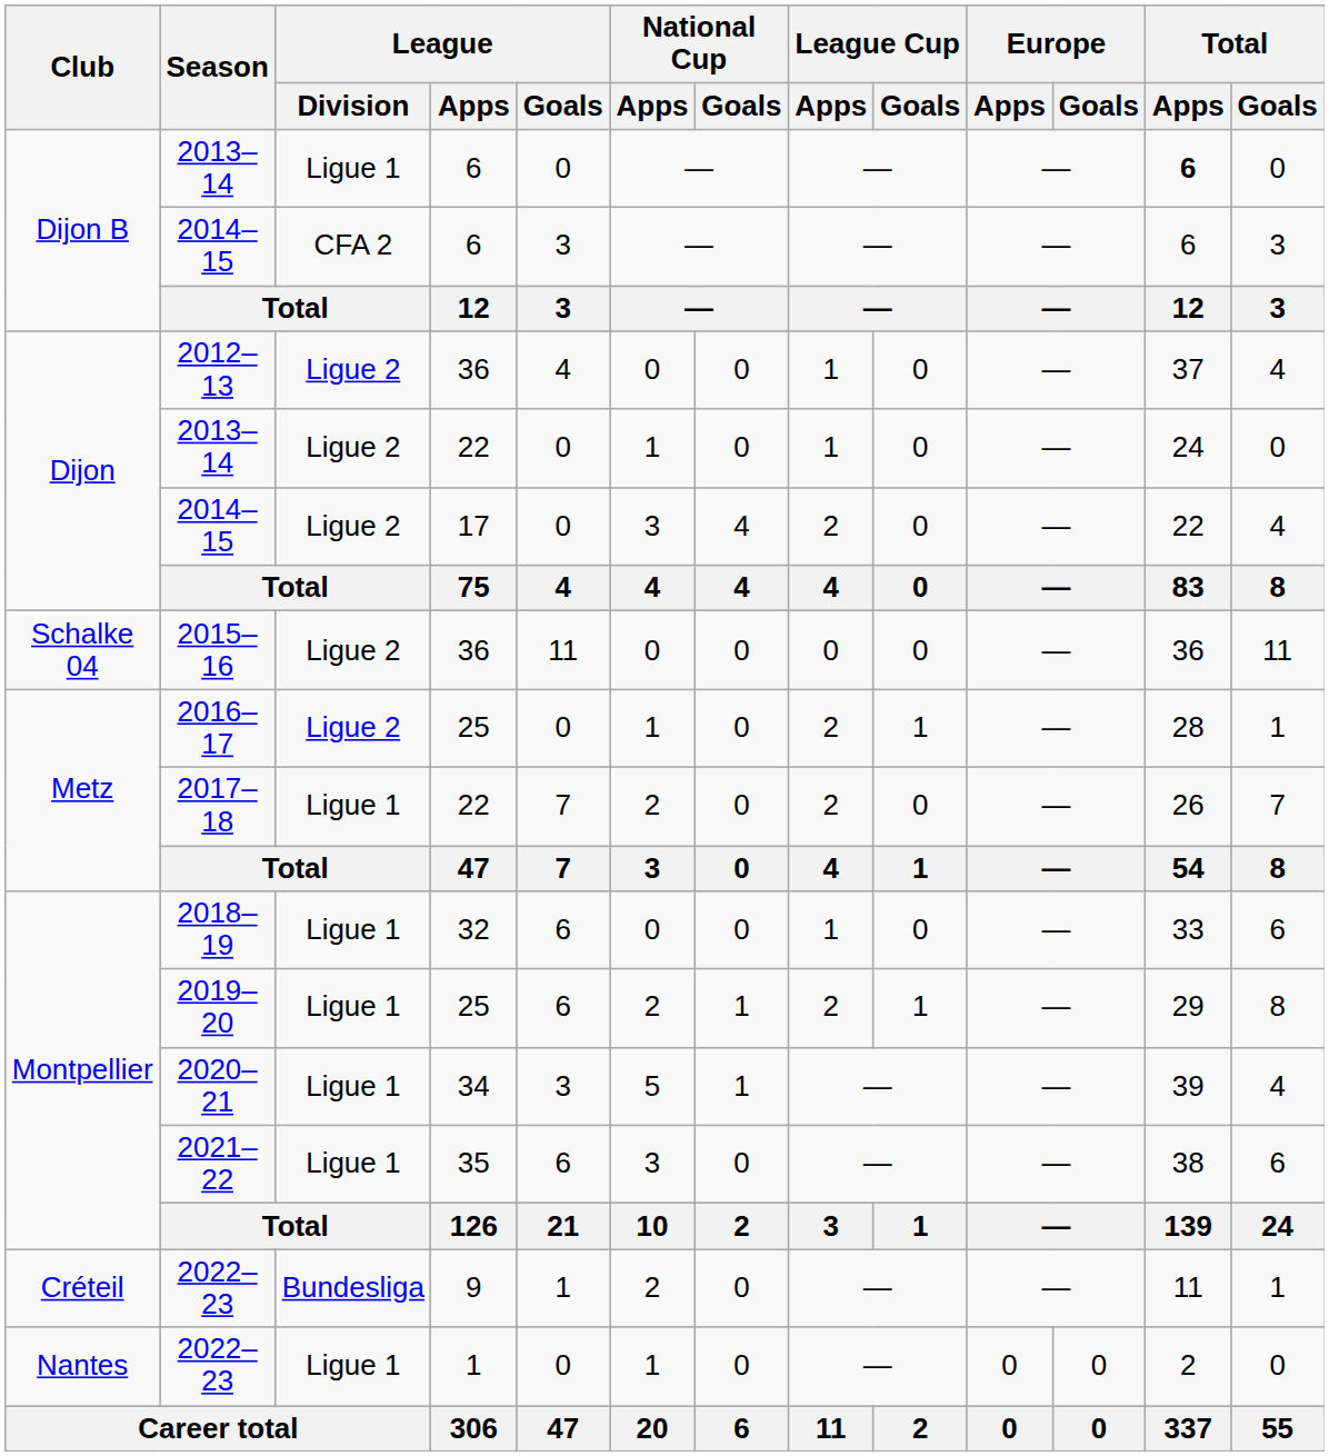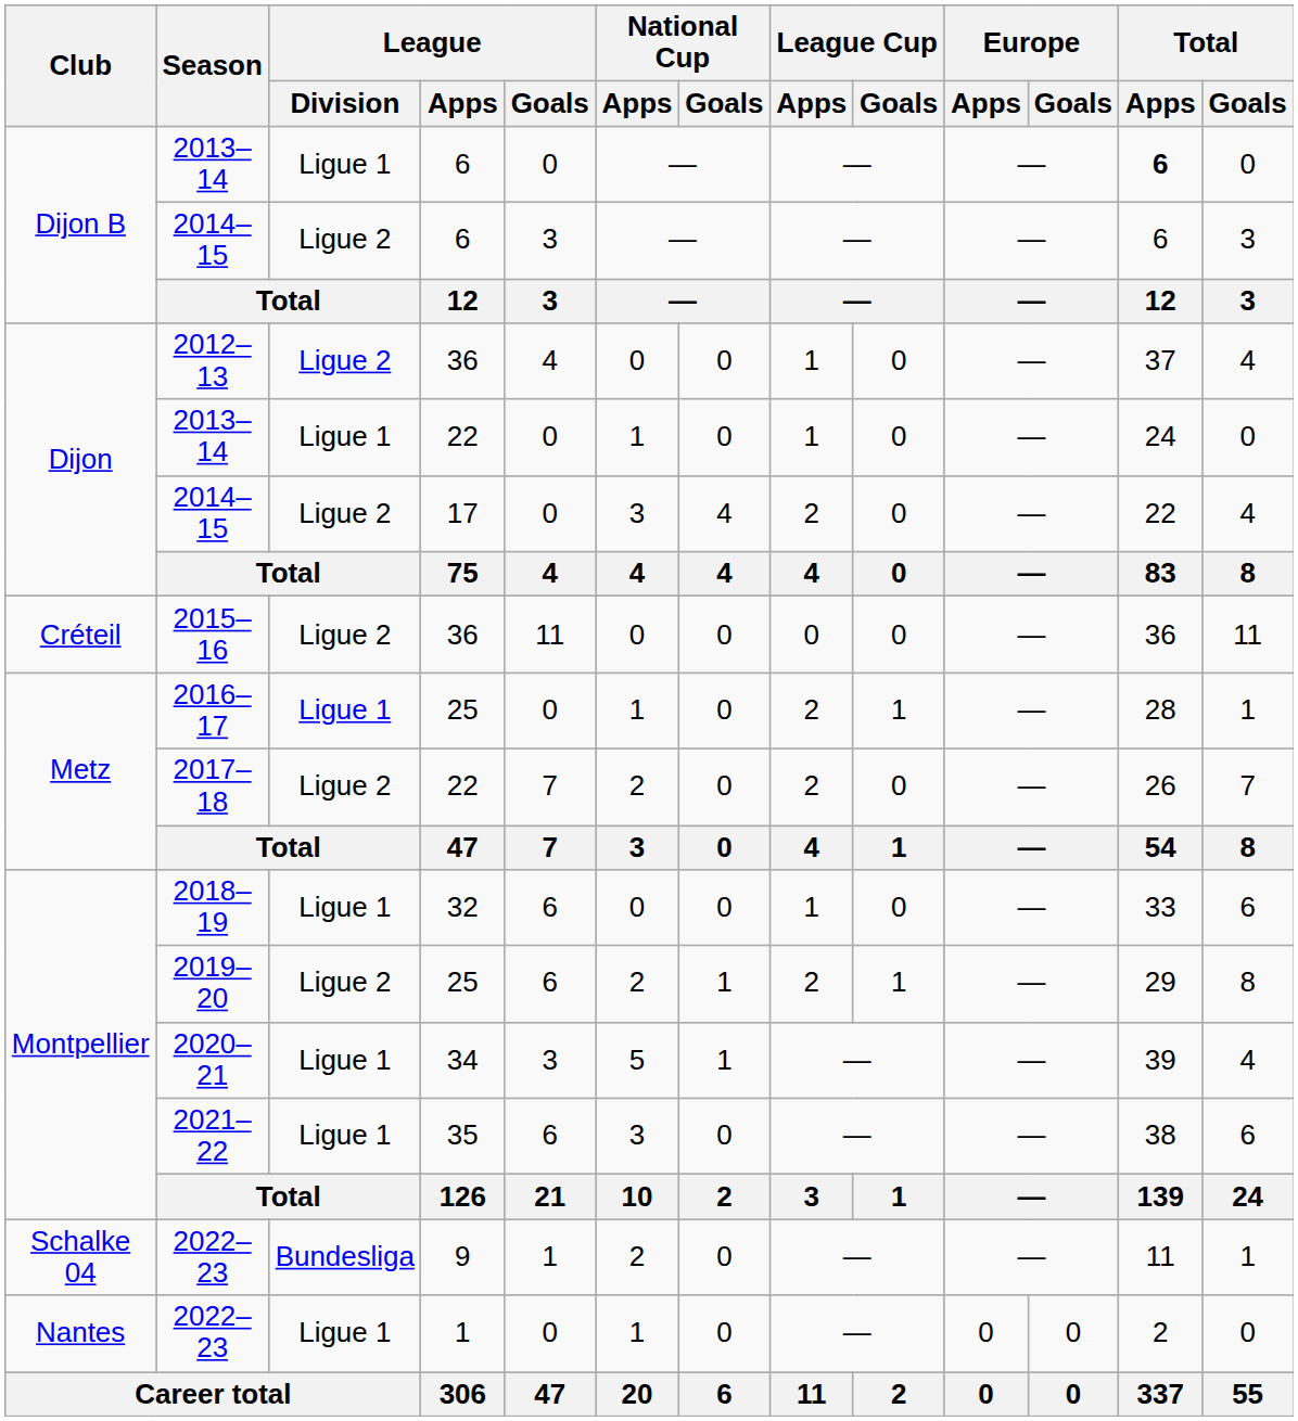 <table class="wikitable" style="text-align:center">
 <tr>
 <th rowspan="2">Club</th>
 <th rowspan="2">Season</th>
 <th colspan="3">League</th>
 <th colspan="2">National Cup</th>
 <th colspan="2">League Cup</th>
 <th colspan="2">Europe</th>
 <th colspan="2">Total</th>
 </tr>
 <tr>
 <th>Division</th>
 <th>Apps</th>
 <th>Goals</th>
 <th>Apps</th>
 <th>Goals</th>
 <th>Apps</th>
 <th>Goals</th>
 <th>Apps</th>
 <th>Goals</th>
 <th>Apps</th>
 <th>Goals</th>
 </tr>
 <tr>
 <td rowspan="3"><a href='#'>Dijon B</a></td>
 <td><a href='#'>2013–14</a></td>
 <td>Ligue 1</td>
 <td>6</td>
 <td>0</td>
 <td colspan="2">—</td>
 <td colspan="2">—</td>
 <td colspan="2">—</td>
 <td><strong>6</strong></td>
 <td>0</td>
 </tr>
 <tr>
 <td><a href='#'>2014–15</a></td>
-<td>CFA 2</td>
+<td>Ligue 2</td>
 <td>6</td>
 <td>3</td>
 <td colspan="2">—</td>
 <td colspan="2">—</td>
 <td colspan="2">—</td>
 <td>6</td>
 <td>3</td>
 </tr>
 <tr>
 <th colspan="2">Total</th>
 <th>12</th>
 <th>3</th>
 <th colspan="2">—</th>
 <th colspan="2">—</th>
 <th colspan="2">—</th>
 <th>12</th>
 <th>3</th>
 </tr>
 <tr>
 <td rowspan="4"><a href='#'>Dijon</a></td>
 <td><a href='#'>2012–13</a></td>
 <td><a href='#'>Ligue 2</a></td>
 <td>36</td>
 <td>4</td>
 <td>0</td>
 <td>0</td>
 <td>1</td>
 <td>0</td>
 <td colspan="2">—</td>
 <td>37</td>
 <td>4</td>
 </tr>
 <tr>
 <td><a href='#'>2013–14</a></td>
-<td>Ligue 2</td>
+<td>Ligue 1</td>
 <td>22</td>
 <td>0</td>
 <td>1</td>
 <td>0</td>
 <td>1</td>
 <td>0</td>
 <td colspan="2">—</td>
 <td>24</td>
 <td>0</td>
 </tr>
 <tr>
 <td><a href='#'>2014–15</a></td>
 <td>Ligue 2</td>
 <td>17</td>
 <td>0</td>
 <td>3</td>
 <td>4</td>
 <td>2</td>
 <td>0</td>
 <td colspan="2">—</td>
 <td>22</td>
 <td>4</td>
 </tr>
 <tr>
 <th colspan="2">Total</th>
 <th>75</th>
 <th>4</th>
 <th>4</th>
 <th>4</th>
 <th>4</th>
 <th>0</th>
 <th colspan="2">—</th>
 <th>83</th>
 <th>8</th>
 </tr>
 <tr>
-<td><a href='#'>Schalke 04</a></td>
+<td><a href='#'>Créteil</a></td>
 <td><a href='#'>2015–16</a></td>
 <td>Ligue 2</td>
 <td>36</td>
 <td>11</td>
 <td>0</td>
 <td>0</td>
 <td>0</td>
 <td>0</td>
 <td colspan="2">—</td>
 <td>36</td>
 <td>11</td>
 </tr>
 <tr>
 <td rowspan="3"><a href='#'>Metz</a></td>
 <td><a href='#'>2016–17</a></td>
-<td><a href='#'>Ligue 2</a></td>
+<td><a href='#'>Ligue 1</a></td>
 <td>25</td>
 <td>0</td>
 <td>1</td>
 <td>0</td>
 <td>2</td>
 <td>1</td>
 <td colspan="2">—</td>
 <td>28</td>
 <td>1</td>
 </tr>
 <tr>
 <td><a href='#'>2017–18</a></td>
-<td>Ligue 1</td>
+<td>Ligue 2</td>
 <td>22</td>
 <td>7</td>
 <td>2</td>
 <td>0</td>
 <td>2</td>
 <td>0</td>
 <td colspan="2">—</td>
 <td>26</td>
 <td>7</td>
 </tr>
 <tr>
 <th colspan="2">Total</th>
 <th>47</th>
 <th>7</th>
 <th>3</th>
 <th>0</th>
 <th>4</th>
 <th>1</th>
 <th colspan="2">—</th>
 <th>54</th>
 <th>8</th>
 </tr>
 <tr>
 <td rowspan="5"><a href='#'>Montpellier</a></td>
 <td><a href='#'>2018–19</a></td>
 <td>Ligue 1</td>
 <td>32</td>
 <td>6</td>
 <td>0</td>
 <td>0</td>
 <td>1</td>
 <td>0</td>
 <td colspan="2">—</td>
 <td>33</td>
 <td>6</td>
 </tr>
 <tr>
 <td><a href='#'>2019–20</a></td>
-<td>Ligue 1</td>
+<td>Ligue 2</td>
 <td>25</td>
 <td>6</td>
 <td>2</td>
 <td>1</td>
 <td>2</td>
 <td>1</td>
 <td colspan="2">—</td>
 <td>29</td>
 <td>8</td>
 </tr>
 <tr>
 <td><a href='#'>2020–21</a></td>
 <td>Ligue 1</td>
 <td>34</td>
 <td>3</td>
 <td>5</td>
 <td>1</td>
 <td colspan="2">—</td>
 <td colspan="2">—</td>
 <td>39</td>
 <td>4</td>
 </tr>
 <tr>
 <td><a href='#'>2021–22</a></td>
 <td>Ligue 1</td>
 <td>35</td>
 <td>6</td>
 <td>3</td>
 <td>0</td>
 <td colspan="2">—</td>
 <td colspan="2">—</td>
 <td>38</td>
 <td>6</td>
 </tr>
 <tr>
 <th colspan="2">Total</th>
 <th>126</th>
 <th>21</th>
 <th>10</th>
 <th>2</th>
 <th>3</th>
 <th>1</th>
 <th colspan="2">—</th>
 <th>139</th>
 <th>24</th>
 </tr>
 <tr>
-<td><a href='#'>Créteil</a></td>
+<td><a href='#'>Schalke 04</a></td>
 <td><a href='#'>2022–23</a></td>
 <td><a href='#'>Bundesliga</a></td>
 <td>9</td>
 <td>1</td>
 <td>2</td>
 <td>0</td>
 <td colspan="2">—</td>
 <td colspan="2">—</td>
 <td>11</td>
 <td>1</td>
 </tr>
 <tr>
 <td><a href='#'>Nantes</a></td>
 <td><a href='#'>2022–23</a></td>
 <td>Ligue 1</td>
 <td>1</td>
 <td>0</td>
 <td>1</td>
 <td>0</td>
 <td colspan="2">—</td>
 <td>0</td>
 <td>0</td>
 <td>2</td>
 <td>0</td>
 </tr>
 <tr>
 <th colspan="3">Career total</th>
 <th>306</th>
 <th>47</th>
 <th>20</th>
 <th>6</th>
 <th>11</th>
 <th>2</th>
 <th>0</th>
 <th>0</th>
 <th>337</th>
 <th>55</th>
 </tr>
 </table>
